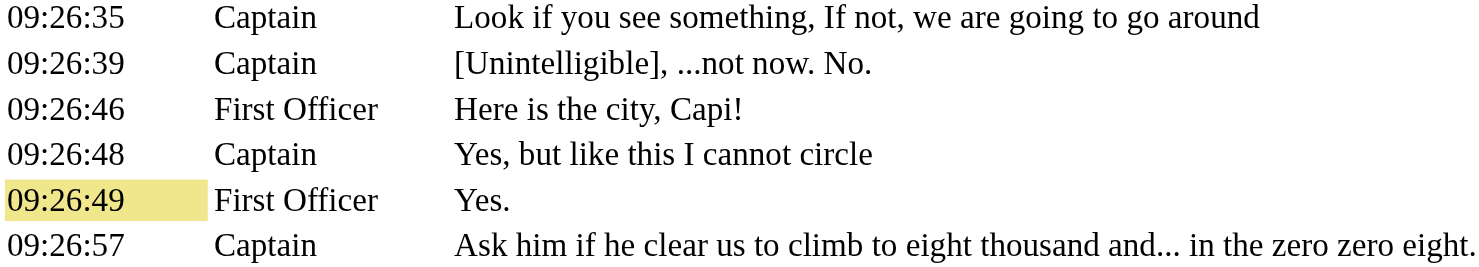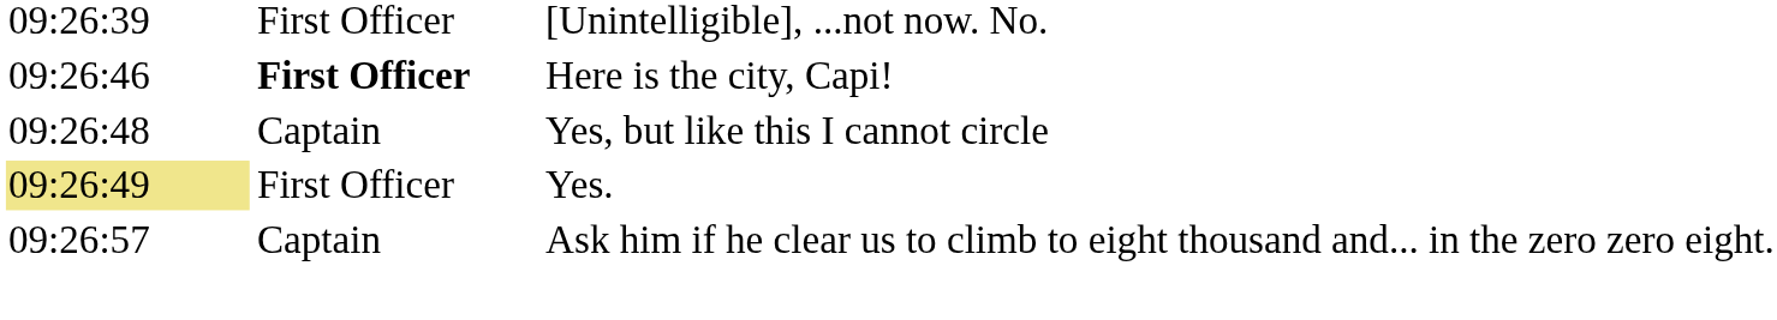 <table align="center" style="border:none;" cellpadding="1">
 <tr>
 <th style="width:6.0em;"></th>
 <th style="width:7.0em;"></th>
 <th style="width:37.0em;"></th>
 </tr>
 <tr style="vertical-align:top;">
-<td>09:26:35</td>
-<td>Captain</td>
-<td>Look if you see something, If not, we are going to go around</td>
-</tr>
-<tr style="vertical-align:top;">
 <td>09:26:39</td>
-<td>Captain</td>
+<td>First Officer</td>
 <td>[Unintelligible], ...not now. No.</td>
 </tr>
 <tr style="vertical-align:top;">
 <td>09:26:46</td>
-<td>First Officer</td>
+<td><strong>First Officer</strong></td>
 <td>Here is the city, Capi!</td>
 </tr>
 <tr style="vertical-align:top;">
 <td>09:26:48</td>
 <td>Captain</td>
 <td>Yes, but like this I cannot circle</td>
 </tr>
 <tr style="vertical-align:top;">
 <td style="background: khaki;">09:26:49</td>
 <td>First Officer</td>
 <td>Yes.</td>
 </tr>
 <tr style="vertical-align:top;">
 <td>09:26:57</td>
 <td>Captain</td>
 <td>Ask him if he clear us to climb to eight thousand and... in the zero zero eight.</td>
 </tr>
 </table>
